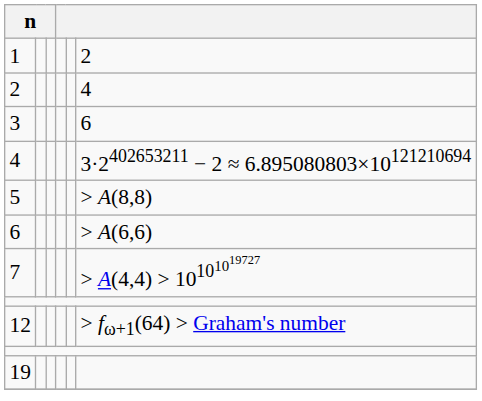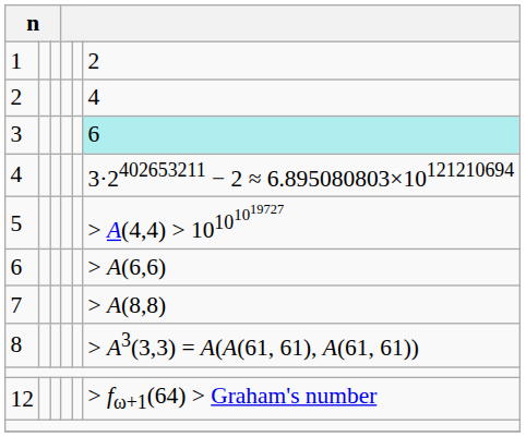 <table class="wikitable" border="1">
 <tr>
 <th colspan=3>n</th>
 <th colspan=3></th>
 </tr>
 <tr>
 <td>1</td>
 <td></td>
 <td></td>
 <td></td>
 <td></td>
 <td>2</td>
 </tr>
 <tr>
 <td>2</td>
 <td></td>
 <td></td>
 <td></td>
 <td></td>
 <td>4</td>
 </tr>
 <tr>
 <td>3</td>
 <td></td>
 <td></td>
 <td></td>
 <td></td>
-<td>6</td>
+<td style="background: paleturquoise;">6</td>
 </tr>
 <tr>
 <td>4</td>
 <td></td>
 <td></td>
 <td></td>
 <td></td>
 <td>3·2<sup>402653211</sup> − 2 ≈ 6.895080803×10<sup>121210694</sup></td>
 </tr>
 <tr>
 <td>5</td>
 <td></td>
 <td></td>
 <td></td>
 <td></td>
-<td>> <em>A</em>(8,8)</td>
+<td>> <a href='#'><em>A</em></a>(4,4) > 10<sup>10<sup>10<sup>19727</sup></sup></sup></td>
 </tr>
 <tr>
 <td>6</td>
 <td></td>
 <td></td>
 <td></td>
 <td></td>
 <td>> <em>A</em>(6,6)</td>
 </tr>
 <tr>
 <td>7</td>
 <td></td>
 <td></td>
 <td></td>
 <td></td>
-<td>> <a href='#'><em>A</em></a>(4,4) > 10<sup>10<sup>10<sup>19727</sup></sup></sup></td>
+<td>> <em>A</em>(8,8)</td>
+</tr>
+<tr>
+<td>8</td>
+<td></td>
+<td></td>
+<td></td>
+<td></td>
+<td>> <em>A</em><sup>3</sup>(3,3) = <em>A</em>(<em>A</em>(61, 61), <em>A</em>(61, 61))</td>
 </tr>
 <tr>
 <td colspan=6 align=center></td>
 </tr>
 <tr>
 <td>12</td>
 <td></td>
 <td></td>
 <td></td>
 <td></td>
 <td>>  <em>f</em><sub>ω+1</sub>(64) > <a href='#'>Graham's number</a></td>
 </tr>
 <tr>
 <td colspan=6 align=center></td>
 </tr>
 <tr>
-<td>19</td>
-<td></td>
-<td></td>
-<td></td>
-<td></td>
-<td></td>
-</tr>
-<tr>
 </tr>
 </table>
